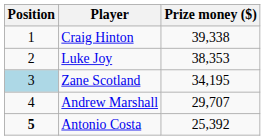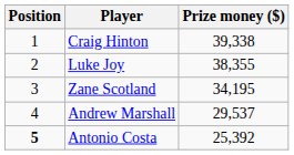 <table class=wikitable>
 <tr>
 <th>Position</th>
 <th>Player</th>
 <th>Prize money ($)</th>
 </tr>
 <tr>
 <td align=center>1</td>
 <td> <a href='#'>Craig Hinton</a></td>
 <td align=center>39,338</td>
 </tr>
 <tr>
 <td align=center>2</td>
 <td> <a href='#'>Luke Joy</a></td>
-<td align=center>38,353</td>
+<td align=center>38,355</td>
 </tr>
 <tr>
-<td align=center style="background: lightblue;">3</td>
+<td align=center>3</td>
 <td> <a href='#'>Zane Scotland</a></td>
 <td align=center>34,195</td>
 </tr>
 <tr>
 <td align=center>4</td>
 <td> <a href='#'>Andrew Marshall</a></td>
-<td align=center>29,707</td>
+<td align=center>29,537</td>
 </tr>
 <tr>
 <td align=center><strong>5</strong></td>
 <td> <a href='#'>Antonio Costa</a></td>
 <td align=center>25,392</td>
 </tr>
 </table>
